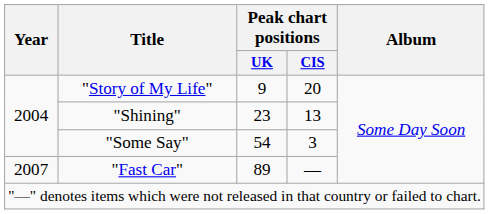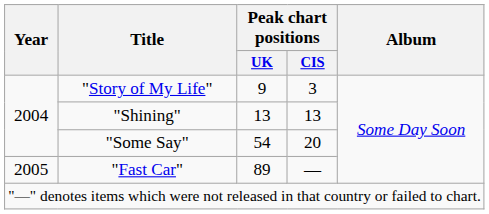 <table class="wikitable" style="text-align:center;" border="1">
 <tr>
 <th scope="col" rowspan="2">Year</th>
 <th scope="col" rowspan="2" style="width:10em;">Title</th>
 <th scope="col" colspan="2">Peak chart positions</th>
 <th scope="col" rowspan="2">Album</th>
 </tr>
 <tr>
 <th scope="col" style="width:3em;font-size:85%;"><a href='#'>UK</a><br></th>
 <th scope="col" style="width:3em;font-size:85%;"><a href='#'>CIS</a><br></th>
 </tr>
 <tr>
 <td rowspan="3">2004</td>
 <td>"<a href='#'>Story of My Life</a>"</td>
 <td>9</td>
-<td>20</td>
+<td>3</td>
 <td rowspan="4"><em><a href='#'>Some Day Soon</a></em></td>
 </tr>
 <tr>
 <td>"Shining"</td>
-<td>23</td>
+<td>13</td>
 <td>13</td>
 </tr>
 <tr>
 <td>"Some Say"</td>
 <td>54</td>
-<td>3</td>
+<td>20</td>
 </tr>
 <tr>
-<td>2007</td>
+<td>2005</td>
 <td>"<a href='#'>Fast Car</a>"</td>
 <td>89</td>
 <td>—</td>
 </tr>
 <tr>
 <td colspan="5" style="font-size:90%;">"—" denotes items which were not released in that country or failed to chart.</td>
 </tr>
 </table>
